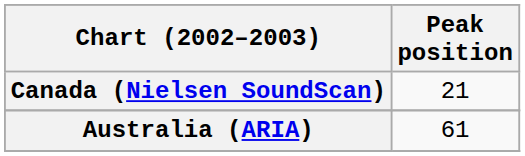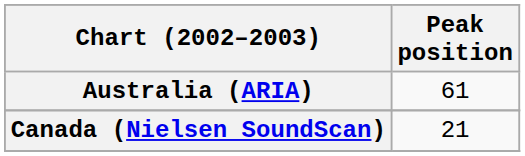 <table class="wikitable sortable plainrowheaders" style="text-align:center">
 <tr>
 <th scope="col">Chart (2002–2003)</th>
 <th scope="col">Peak<br>position</th>
 </tr>
 <tr>
-<th scope="row">Canada (<a href='#'>Nielsen SoundScan</a>)</th>
-<td>21</td>
+<th scope="row">Australia (<a href='#'>ARIA</a>)</th>
+<td>61</td>
 </tr>
 <tr>
 </tr>
 <tr>
 </tr>
 <tr>
-<th scope="row">Australia (<a href='#'>ARIA</a>)</th>
-<td>61</td>
+<th scope="row">Canada (<a href='#'>Nielsen SoundScan</a>)</th>
+<td>21</td>
 </tr>
 <tr>
 </tr>
 <tr>
 </tr>
 <tr>
 </tr>
 <tr>
 </tr>
 <tr>
 </tr>
 <tr>
 </tr>
 <tr>
 </tr>
 <tr>
 </tr>
 <tr>
 </tr>
 <tr>
 </tr>
 <tr>
 </tr>
 </table>
